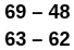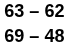 <table style="text-align:center">
 <tr>
 <th width=200></th>
 <th width=100></th>
 <th width=200></th>
 </tr>
 <tr>
 <td align=right><strong></strong></td>
-<td><strong>69 – 48</strong></td>
+<td><strong>63 – 62</strong></td>
 <td align=left></td>
 </tr>
 <tr>
 <td align=right><strong></strong></td>
-<td><strong>63 – 62</strong></td>
+<td><strong>69 – 48</strong></td>
 <td align=left></td>
 </tr>
 </table>
